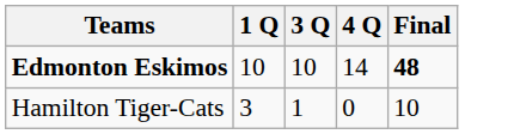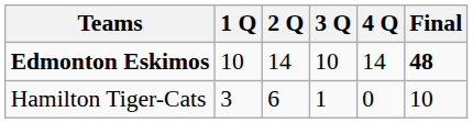 <table class="wikitable">
 <tr>
 <th>Teams</th>
 <th>1 Q</th>
+<th>2 Q</th>
 <th>3 Q</th>
 <th>4 Q</th>
 <th>Final</th>
 </tr>
 <tr>
 <td><strong>Edmonton Eskimos</strong></td>
 <td>10</td>
+<td>14</td>
 <td>10</td>
 <td>14</td>
 <td><strong>48</strong></td>
 </tr>
 <tr>
 <td>Hamilton Tiger-Cats</td>
 <td>3</td>
+<td>6</td>
 <td>1</td>
 <td>0</td>
 <td>10</td>
 </tr>
 </table>
